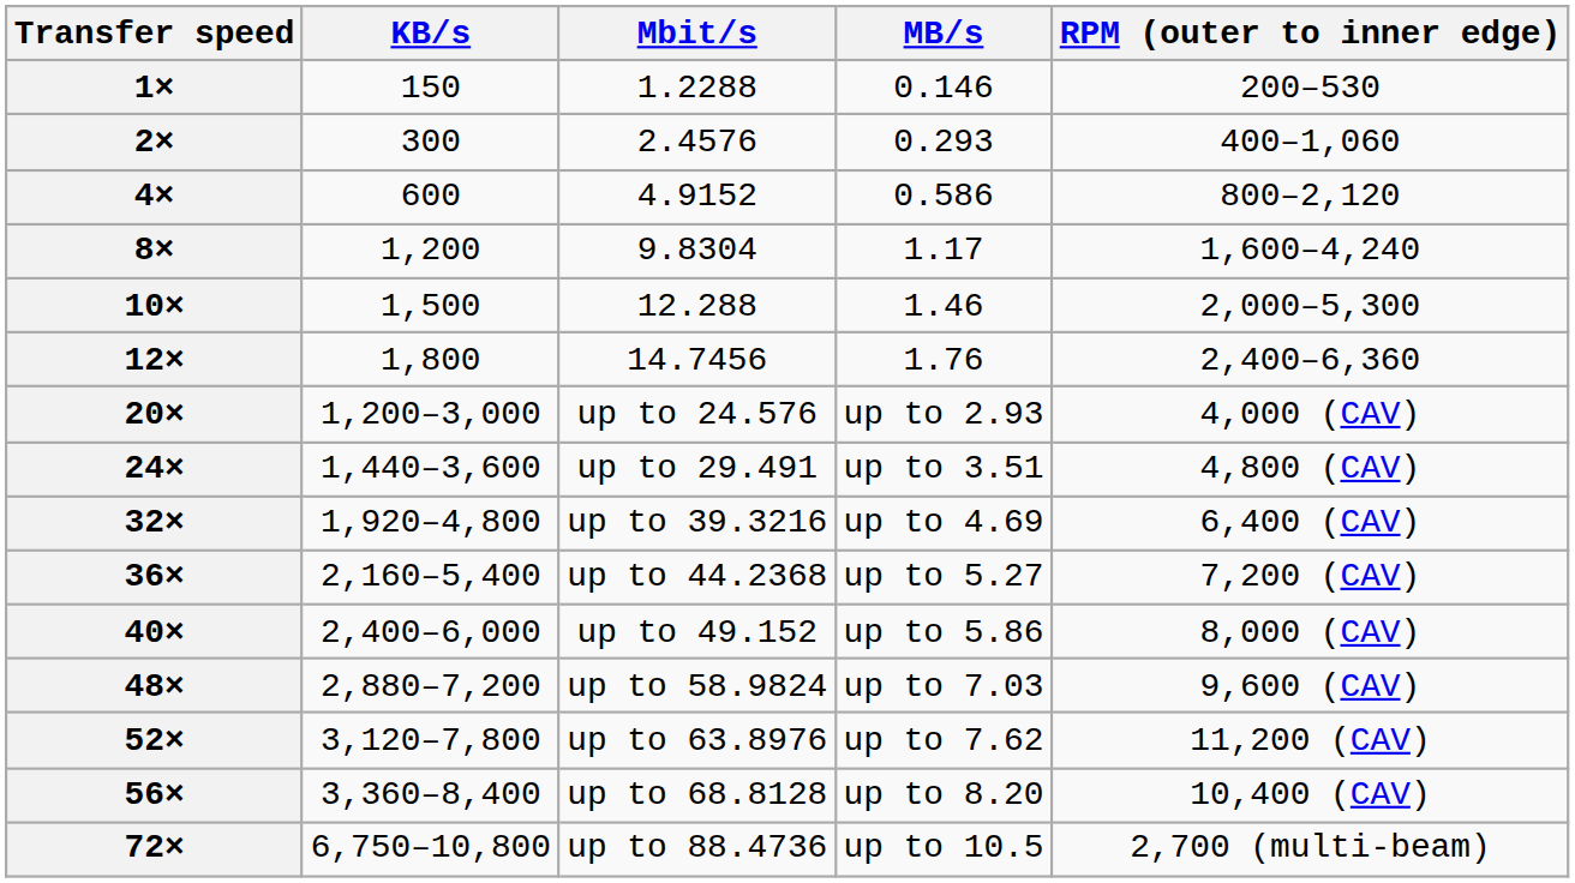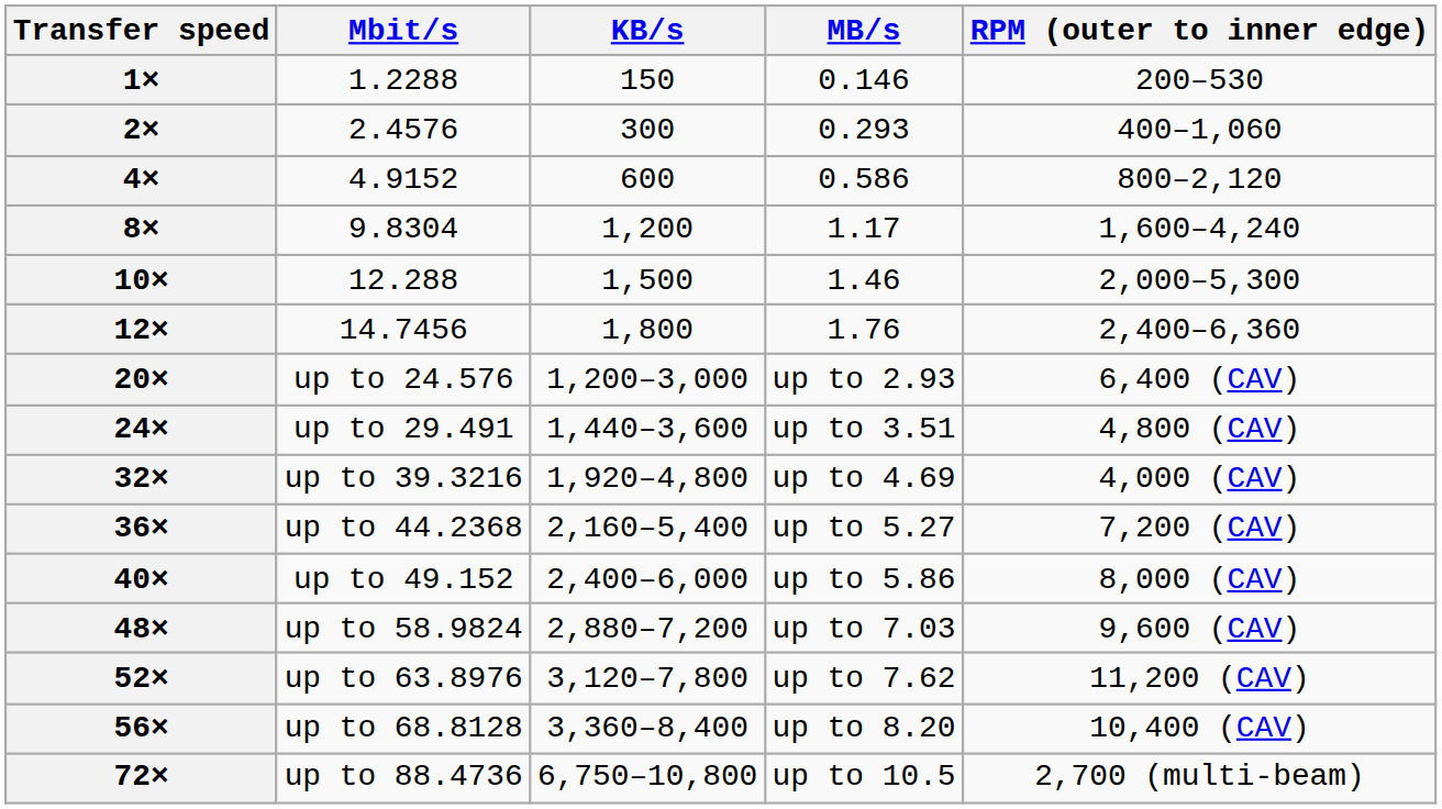 <table class="wikitable">
 <tr>
 <th style="text-align: center">Transfer speed</th>
+<th><a href='#'>Mbit/s</a></th>
 <th><a href='#'>KB/s</a></th>
-<th><a href='#'>Mbit/s</a></th>
 <th><a href='#'>MB/s</a></th>
 <th><a href='#'>RPM</a> (outer to inner edge)</th>
 </tr>
 <tr style="text-align:center">
 <th>1×</th>
+<td>1.2288</td>
 <td>150</td>
-<td>1.2288</td>
 <td>0.146</td>
 <td>200–530</td>
 </tr>
 <tr style="text-align:center">
 <th>2×</th>
+<td>2.4576</td>
 <td>300</td>
-<td>2.4576</td>
 <td>0.293</td>
 <td>400–1,060</td>
 </tr>
 <tr style="text-align:center">
 <th>4×</th>
+<td>4.9152</td>
 <td>600</td>
-<td>4.9152</td>
 <td>0.586</td>
 <td>800–2,120</td>
 </tr>
 <tr style="text-align:center">
 <th>8×</th>
+<td>9.8304</td>
 <td>1,200</td>
-<td>9.8304</td>
 <td>1.17</td>
 <td>1,600–4,240</td>
 </tr>
 <tr style="text-align:center">
 <th>10×</th>
+<td>12.288</td>
 <td>1,500</td>
-<td>12.288</td>
 <td>1.46</td>
 <td>2,000–5,300</td>
 </tr>
 <tr style="text-align:center">
 <th>12×</th>
+<td>14.7456</td>
 <td>1,800</td>
-<td>14.7456</td>
 <td>1.76</td>
 <td>2,400–6,360</td>
 </tr>
 <tr style="text-align:center">
 <th>20×</th>
+<td>up to 24.576</td>
 <td>1,200–3,000</td>
-<td>up to 24.576</td>
 <td>up to 2.93</td>
-<td>4,000 (<a href='#'>CAV</a>)</td>
+<td>6,400 (<a href='#'>CAV</a>)</td>
 </tr>
 <tr style="text-align:center">
 <th>24×</th>
+<td>up to 29.491</td>
 <td>1,440–3,600</td>
-<td>up to 29.491</td>
 <td>up to 3.51</td>
 <td>4,800 (<a href='#'>CAV</a>)</td>
 </tr>
 <tr style="text-align:center">
 <th>32×</th>
+<td>up to 39.3216</td>
 <td>1,920–4,800</td>
-<td>up to 39.3216</td>
 <td>up to 4.69</td>
-<td>6,400 (<a href='#'>CAV</a>)</td>
+<td>4,000 (<a href='#'>CAV</a>)</td>
 </tr>
 <tr style="text-align:center">
 <th>36×</th>
+<td>up to 44.2368</td>
 <td>2,160–5,400</td>
-<td>up to 44.2368</td>
 <td>up to 5.27</td>
 <td>7,200 (<a href='#'>CAV</a>)</td>
 </tr>
 <tr style="text-align:center">
 <th>40×</th>
+<td>up to 49.152</td>
 <td>2,400–6,000</td>
-<td>up to 49.152</td>
 <td>up to 5.86</td>
 <td>8,000 (<a href='#'>CAV</a>)</td>
 </tr>
 <tr style="text-align:center">
 <th>48×</th>
+<td>up to 58.9824</td>
 <td>2,880–7,200</td>
-<td>up to 58.9824</td>
 <td>up to 7.03</td>
 <td>9,600 (<a href='#'>CAV</a>)</td>
 </tr>
 <tr style="text-align:center">
 <th>52×</th>
+<td>up to 63.8976</td>
 <td>3,120–7,800</td>
-<td>up to 63.8976</td>
 <td>up to 7.62</td>
 <td>11,200 (<a href='#'>CAV</a>)</td>
 </tr>
 <tr style="text-align:center">
 <th>56×</th>
+<td>up to 68.8128</td>
 <td>3,360–8,400</td>
-<td>up to 68.8128</td>
 <td>up to 8.20</td>
 <td>10,400 (<a href='#'>CAV</a>)</td>
 </tr>
 <tr style="text-align:center">
 <th>72×</th>
+<td>up to 88.4736</td>
 <td>6,750–10,800</td>
-<td>up to 88.4736</td>
 <td>up to 10.5</td>
 <td>2,700 (multi-beam)</td>
 </tr>
 </table>
